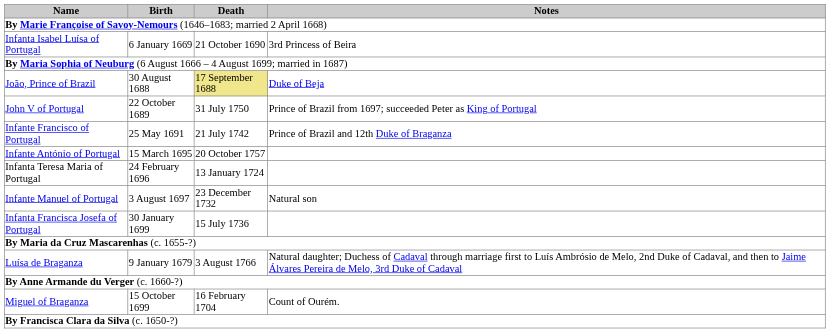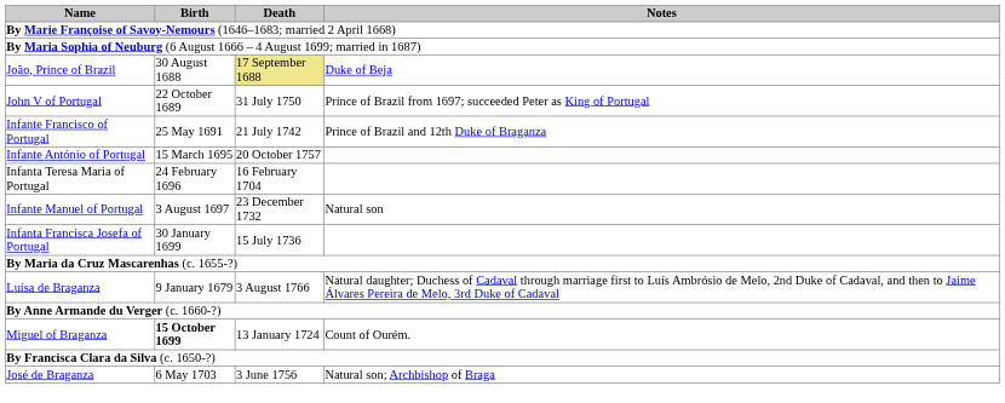 <table border=1 style="border-collapse: collapse;">
 <tr bgcolor=cccccc>
 <th>Name</th>
 <th>Birth</th>
 <th>Death</th>
 <th>Notes</th>
 </tr>
 <tr>
 <td colspan=4><strong>By <a href='#'>Marie Françoise of Savoy-Nemours</a></strong> (1646–1683; married 2 April 1668)</td>
-</tr>
-<tr>
-<td><a href='#'>Infanta Isabel Luísa of Portugal</a></td>
-<td>6 January 1669</td>
-<td>21 October 1690</td>
-<td>3rd Princess of Beira</td>
 </tr>
 <tr>
 <td colspan=4><strong>By <a href='#'>Maria Sophia of Neuburg</a></strong> (6 August 1666 – 4 August 1699; married in 1687)</td>
 </tr>
 <tr>
 <td><a href='#'>João, Prince of Brazil</a></td>
 <td>30 August 1688</td>
 <td style="background: khaki;">17 September 1688</td>
 <td><a href='#'>Duke of Beja</a></td>
 </tr>
 <tr>
 <td><a href='#'>John V of Portugal</a></td>
 <td>22 October 1689</td>
 <td>31 July 1750</td>
 <td>Prince of Brazil from 1697; succeeded Peter as <a href='#'>King of Portugal</a></td>
 </tr>
 <tr>
 <td><a href='#'>Infante Francisco of Portugal</a></td>
 <td>25 May 1691</td>
 <td>21 July 1742</td>
 <td>Prince of Brazil and 12th <a href='#'>Duke of Braganza</a></td>
 </tr>
 <tr>
 <td><a href='#'>Infante António of Portugal</a></td>
 <td>15 March 1695</td>
 <td>20 October 1757</td>
 <td> </td>
 </tr>
 <tr>
 <td>Infanta Teresa Maria of Portugal</td>
 <td>24 February 1696</td>
-<td>13 January 1724</td>
+<td>16 February 1704</td>
 <td> </td>
 </tr>
 <tr>
 <td><a href='#'>Infante Manuel of Portugal</a></td>
 <td>3 August 1697</td>
 <td>23 December 1732</td>
 <td>Natural son</td>
 </tr>
 <tr>
 <td><a href='#'>Infanta Francisca Josefa of Portugal</a></td>
 <td>30 January 1699</td>
 <td>15 July 1736</td>
 <td> </td>
 </tr>
 <tr>
 <td colspan=4><strong>By Maria da Cruz Mascarenhas</strong> (c. 1655-?)</td>
 </tr>
 <tr>
 <td><a href='#'>Luísa de Braganza</a></td>
 <td>9 January 1679</td>
 <td>3 August 1766</td>
 <td>Natural daughter; Duchess of <a href='#'>Cadaval</a> through marriage first to Luís Ambrósio de Melo, 2nd Duke of Cadaval, and then to <a href='#'>Jaime Álvares Pereira de Melo, 3rd Duke of Cadaval</a></td>
 </tr>
 <tr>
 <td colspan=4><strong>By Anne Armande du Verger</strong> (c. 1660-?)</td>
 </tr>
 <tr>
 <td><a href='#'>Miguel of Braganza</a></td>
-<td>15 October 1699</td>
-<td>16 February 1704</td>
+<td><strong>15 October 1699</strong></td>
+<td>13 January 1724</td>
 <td>Count of Ourém.</td>
 </tr>
 <tr>
 <td colspan=4><strong>By Francisca Clara da Silva</strong> (c. 1650-?)</td>
 </tr>
+<tr>
+<td><a href='#'>José de Braganza</a></td>
+<td>6 May 1703</td>
+<td>3 June 1756</td>
+<td>Natural son; <a href='#'>Archbishop</a> of <a href='#'>Braga</a></td>
+</tr>
 </table>
